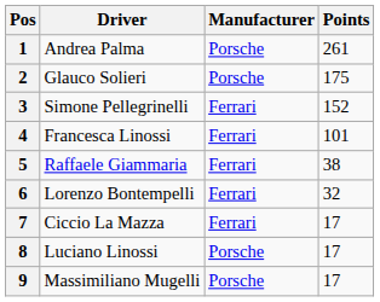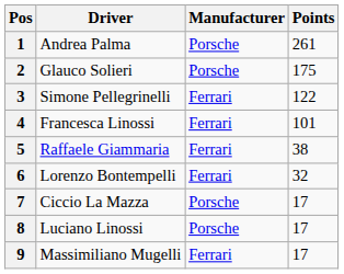 <table class="wikitable" style="font-size: 90%">
 <tr>
 <th>Pos</th>
 <th>Driver</th>
 <th>Manufacturer</th>
 <th>Points</th>
 </tr>
 <tr>
 <th>1</th>
 <td> Andrea Palma</td>
 <td><a href='#'>Porsche</a></td>
 <td>261</td>
 </tr>
 <tr>
 <th>2</th>
 <td> Glauco Solieri</td>
 <td><a href='#'>Porsche</a></td>
 <td>175</td>
 </tr>
 <tr>
 <th>3</th>
 <td> Simone Pellegrinelli</td>
 <td><a href='#'>Ferrari</a></td>
-<td>152</td>
+<td>122</td>
 </tr>
 <tr>
 <th>4</th>
 <td> Francesca Linossi</td>
 <td><a href='#'>Ferrari</a></td>
 <td>101</td>
 </tr>
 <tr>
 <th>5</th>
 <td> <a href='#'>Raffaele Giammaria</a></td>
 <td><a href='#'>Ferrari</a></td>
 <td>38</td>
 </tr>
 <tr>
 <th>6</th>
 <td> Lorenzo Bontempelli</td>
 <td><a href='#'>Ferrari</a></td>
 <td>32</td>
 </tr>
 <tr>
 <th>7</th>
 <td> Ciccio La Mazza</td>
-<td><a href='#'>Ferrari</a></td>
+<td><a href='#'>Porsche</a></td>
 <td>17</td>
 </tr>
 <tr>
 <th>8</th>
 <td> Luciano Linossi</td>
 <td><a href='#'>Porsche</a></td>
 <td>17</td>
 </tr>
 <tr>
 <th>9</th>
 <td> Massimiliano Mugelli</td>
-<td><a href='#'>Porsche</a></td>
+<td><a href='#'>Ferrari</a></td>
 <td>17</td>
 </tr>
 </table>
